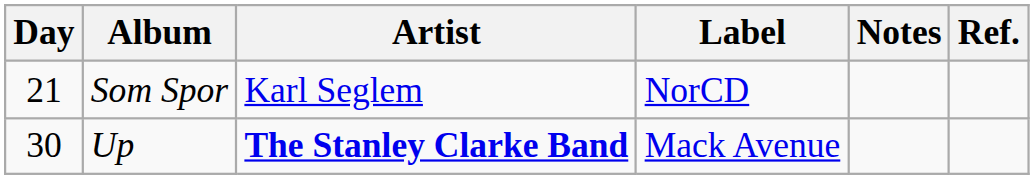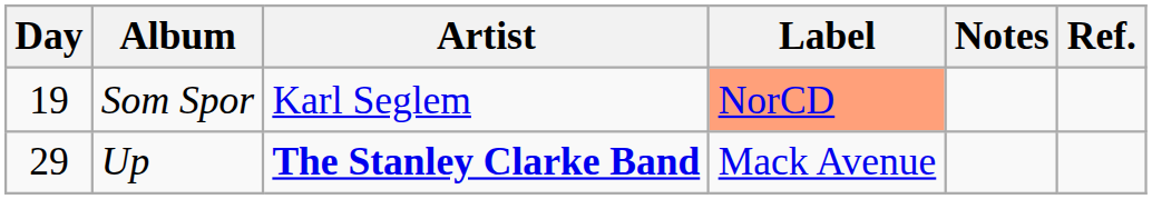 <table class="wikitable">
 <tr>
 <th>Day</th>
 <th>Album</th>
 <th>Artist</th>
 <th>Label</th>
 <th>Notes</th>
 <th>Ref.</th>
 </tr>
 <tr>
-<td rowspan="1" style="text-align:center;">21</td>
+<td rowspan="1" style="text-align:center;">19</td>
 <td><em>Som Spor</em></td>
 <td><a href='#'>Karl Seglem</a></td>
-<td><a href='#'>NorCD</a></td>
+<td style="background: lightsalmon;"><a href='#'>NorCD</a></td>
 <td></td>
 <td style="text-align:center;"></td>
 </tr>
 <tr>
-<td rowspan="1" style="text-align:center;">30</td>
+<td rowspan="1" style="text-align:center;">29</td>
 <td><em>Up</em></td>
 <td><strong><a href='#'>The Stanley Clarke Band</a></strong></td>
 <td><a href='#'>Mack Avenue</a></td>
 <td></td>
 <td style="text-align:center;"></td>
 </tr>
 </table>
